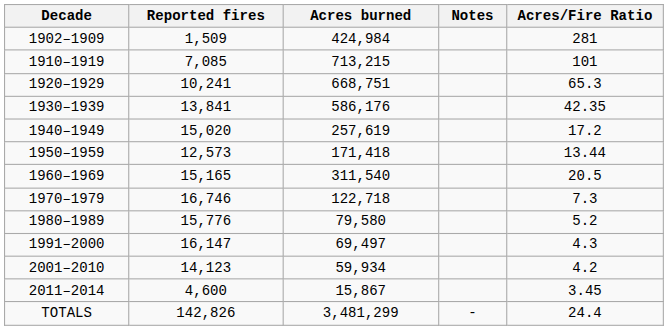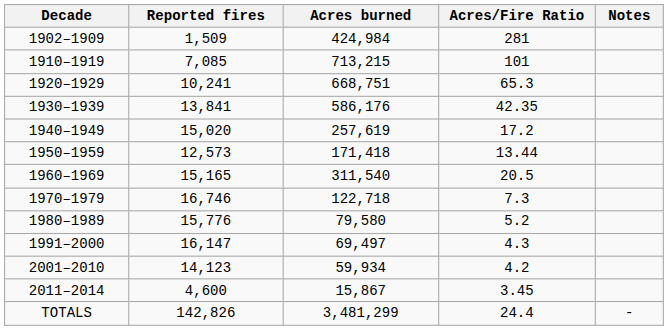 <table class="wikitable" style="text-align:center">
 <tr>
 <th scope=col width=120>Decade</th>
 <th scope=col width=150>Reported fires</th>
 <th scope=col width=150>Acres burned</th>
+<th scope=col width=150>Acres/Fire Ratio</th>
 <th scope=col width=60>Notes</th>
-<th scope=col width=150>Acres/Fire Ratio</th>
 </tr>
 <tr>
 <td>1902–1909</td>
 <td>1,509</td>
 <td>424,984</td>
+<td>281</td>
 <td></td>
-<td>281</td>
 </tr>
 <tr>
 <td>1910–1919</td>
 <td>7,085</td>
 <td>713,215</td>
+<td>101</td>
 <td></td>
-<td>101</td>
 </tr>
 <tr>
 <td>1920–1929</td>
 <td>10,241</td>
 <td>668,751</td>
+<td>65.3</td>
 <td></td>
-<td>65.3</td>
 </tr>
 <tr>
 <td>1930–1939</td>
 <td>13,841</td>
 <td>586,176</td>
+<td>42.35</td>
 <td></td>
-<td>42.35</td>
 </tr>
 <tr>
 <td>1940–1949</td>
 <td>15,020</td>
 <td>257,619</td>
+<td>17.2</td>
 <td></td>
-<td>17.2</td>
 </tr>
 <tr>
 <td>1950–1959</td>
 <td>12,573</td>
 <td>171,418</td>
+<td>13.44</td>
 <td></td>
-<td>13.44</td>
 </tr>
 <tr>
 <td>1960–1969</td>
 <td>15,165</td>
 <td>311,540</td>
+<td>20.5</td>
 <td></td>
-<td>20.5</td>
 </tr>
 <tr>
 <td>1970–1979</td>
 <td>16,746</td>
 <td>122,718</td>
+<td>7.3</td>
 <td></td>
-<td>7.3</td>
 </tr>
 <tr>
 <td>1980–1989</td>
 <td>15,776</td>
 <td>79,580</td>
+<td>5.2</td>
 <td></td>
-<td>5.2</td>
 </tr>
 <tr>
 <td>1991–2000</td>
 <td>16,147</td>
 <td>69,497</td>
+<td>4.3</td>
 <td></td>
-<td>4.3</td>
 </tr>
 <tr>
 <td>2001–2010</td>
 <td>14,123</td>
 <td>59,934</td>
+<td>4.2</td>
 <td></td>
-<td>4.2</td>
 </tr>
 <tr>
 <td>2011–2014</td>
 <td>4,600</td>
 <td>15,867</td>
+<td>3.45</td>
 <td></td>
-<td>3.45</td>
 </tr>
 <tr>
 <td>TOTALS</td>
 <td>142,826</td>
 <td>3,481,299</td>
+<td>24.4</td>
 <td>-</td>
-<td>24.4</td>
 </tr>
 </table>
